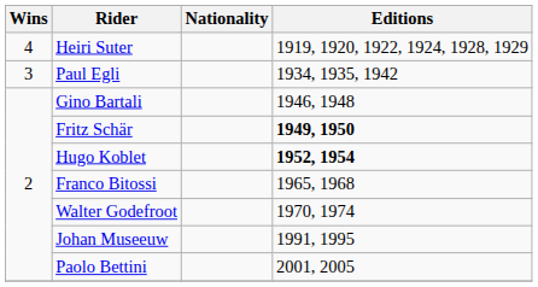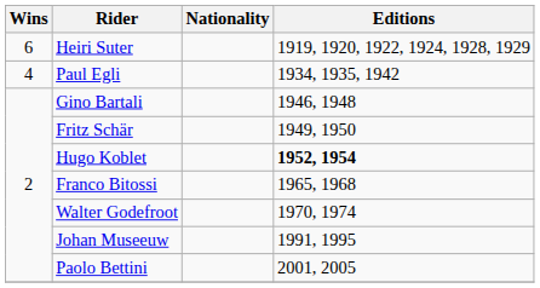 <table class="wikitable">
 <tr>
 <th>Wins</th>
 <th>Rider</th>
 <th>Nationality</th>
 <th>Editions</th>
 </tr>
 <tr>
-<td align=center>4</td>
+<td align=center>6</td>
 <td><a href='#'>Heiri Suter</a></td>
 <td></td>
 <td>1919, 1920, 1922, 1924, 1928, 1929</td>
 </tr>
 <tr>
-<td align=center>3</td>
+<td align=center>4</td>
 <td><a href='#'>Paul Egli</a></td>
 <td></td>
 <td>1934, 1935, 1942</td>
 </tr>
 <tr>
 <td align=center rowspan= 7>2</td>
 <td><a href='#'>Gino Bartali</a></td>
 <td></td>
 <td>1946, 1948</td>
 </tr>
 <tr>
 <td><a href='#'>Fritz Schär</a></td>
 <td></td>
-<td><strong>1949, 1950</strong></td>
+<td>1949, 1950</td>
 </tr>
 <tr>
 <td><a href='#'>Hugo Koblet</a></td>
 <td></td>
 <td><strong>1952, 1954</strong></td>
 </tr>
 <tr>
 <td><a href='#'>Franco Bitossi</a></td>
 <td></td>
 <td>1965, 1968</td>
 </tr>
 <tr>
 <td><a href='#'>Walter Godefroot</a></td>
 <td></td>
 <td>1970, 1974</td>
 </tr>
 <tr>
 <td><a href='#'>Johan Museeuw</a></td>
 <td></td>
 <td>1991, 1995</td>
 </tr>
 <tr>
 <td><a href='#'>Paolo Bettini</a></td>
 <td></td>
 <td>2001, 2005</td>
 </tr>
 <tr>
 </tr>
 </table>
